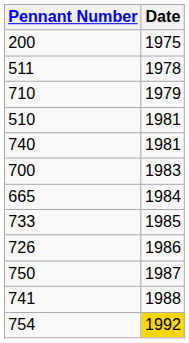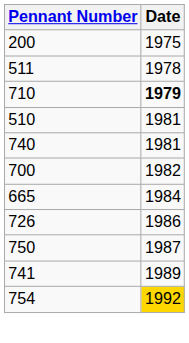 <table class="wikitable" style="text-align:left">
 <tr>
 <th><a href='#'>Pennant Number</a></th>
 <th>Date</th>
 </tr>
 <tr>
 <td>200</td>
 <td>1975</td>
 </tr>
 <tr>
 <td>511</td>
 <td>1978</td>
 </tr>
 <tr>
 <td>710</td>
-<td>1979</td>
+<td><strong>1979</strong></td>
 </tr>
 <tr>
 <td>510</td>
 <td>1981</td>
 </tr>
 <tr>
 <td>740</td>
 <td>1981</td>
 </tr>
 <tr>
 <td>700</td>
-<td>1983</td>
+<td>1982</td>
 </tr>
 <tr>
 <td>665</td>
 <td>1984</td>
-</tr>
-<tr>
-<td>733</td>
-<td>1985</td>
 </tr>
 <tr>
 <td>726</td>
 <td>1986</td>
 </tr>
 <tr>
 <td>750</td>
 <td>1987</td>
 </tr>
 <tr>
 <td>741</td>
-<td>1988</td>
+<td>1989</td>
 </tr>
 <tr>
 <td>754</td>
 <td style="background: gold;">1992</td>
 </tr>
 </table>
